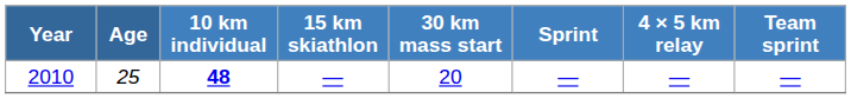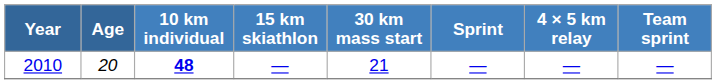 <table class="wikitable" style="font-size:95%; text-align:center; border:grey solid 1px; border-collapse:collapse; background:#ffffff;">
 <tr>
 <th style="background-color:#369; color:white; width:60px;"> Year </th>
 <th style="background-color:#369; color:white; width:40px;"> Age </th>
 <th style="background-color:#4180be; color:white; width:75px;"> 10 km <br> individual </th>
 <th style="background-color:#4180be; color:white; width:75px;"> 15 km <br> skiathlon </th>
 <th style="background-color:#4180be; color:white; width:75px;"> 30 km <br> mass start </th>
 <th style="background-color:#4180be; color:white; width:75px;"> Sprint </th>
 <th style="background-color:#4180be; color:white; width:75px;"> 4 × 5 km <br> relay </th>
 <th style="background-color:#4180be; color:white; width:75px;"> Team <br> sprint </th>
 </tr>
 <tr>
 <td><a href='#'>2010</a></td>
-<td><em>25</em></td>
+<td><em>20</em></td>
 <td><strong><a href='#'>48</a></strong></td>
 <td><a href='#'>—</a></td>
-<td><a href='#'>20</a></td>
+<td><a href='#'>21</a></td>
 <td><a href='#'>—</a></td>
 <td><a href='#'>—</a></td>
 <td><a href='#'>—</a></td>
 </tr>
 <tr>
 </tr>
 </table>
